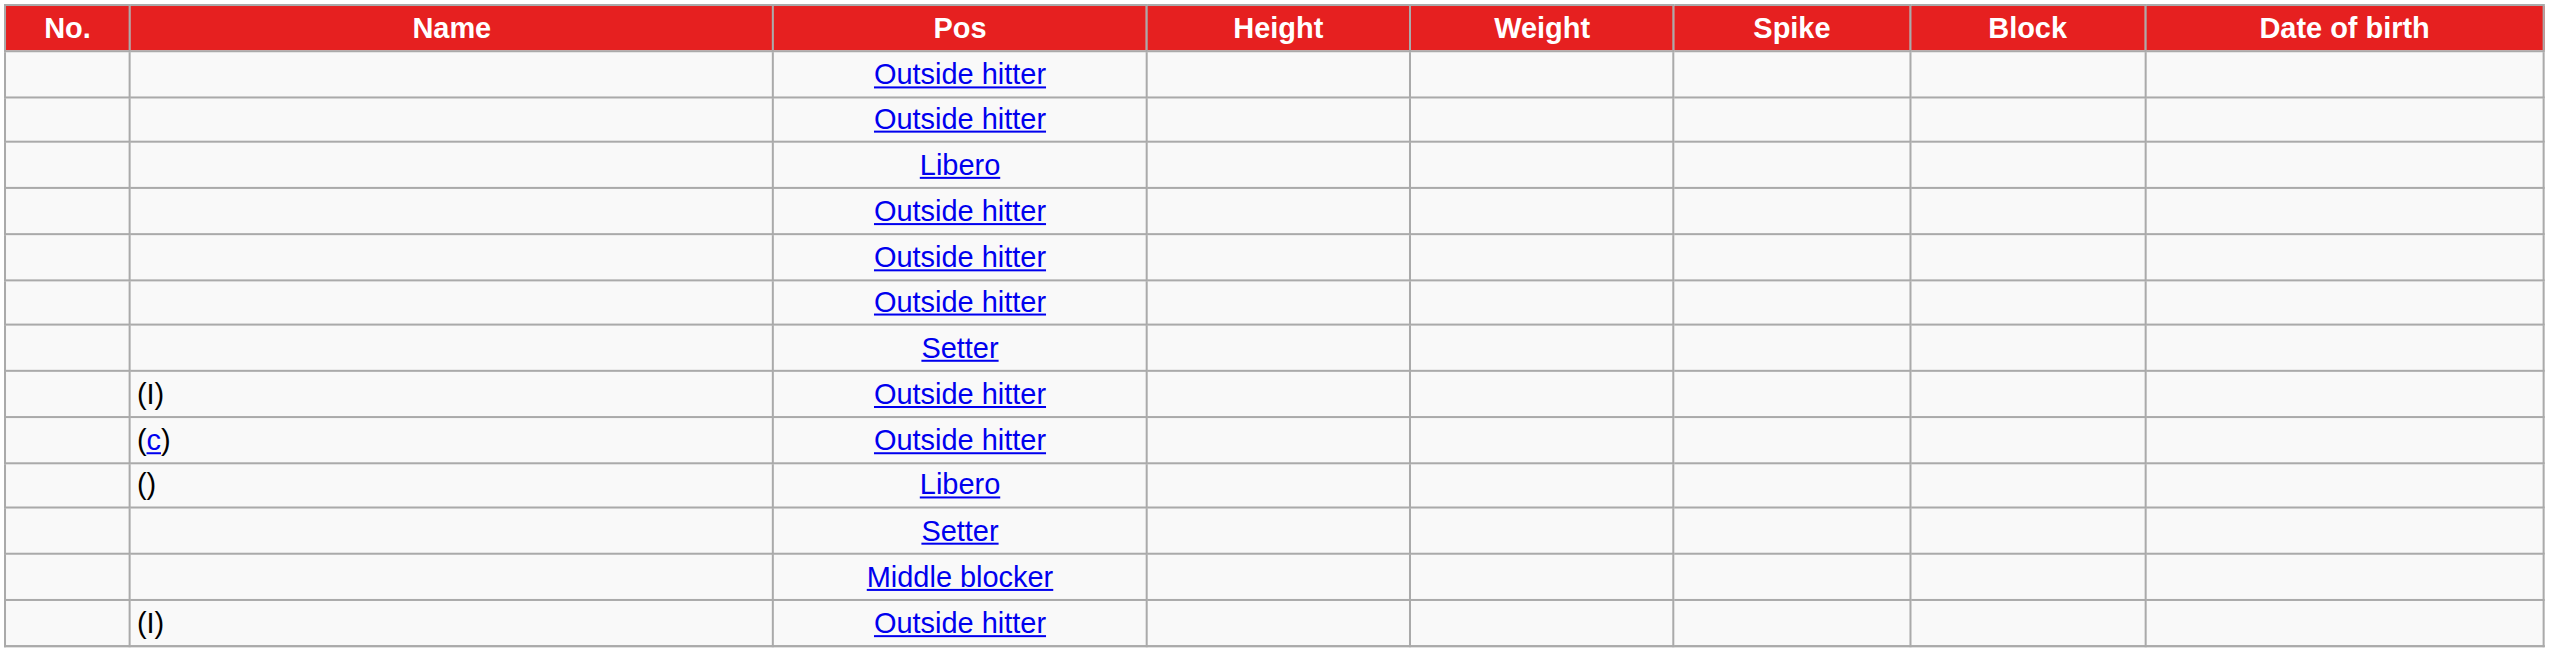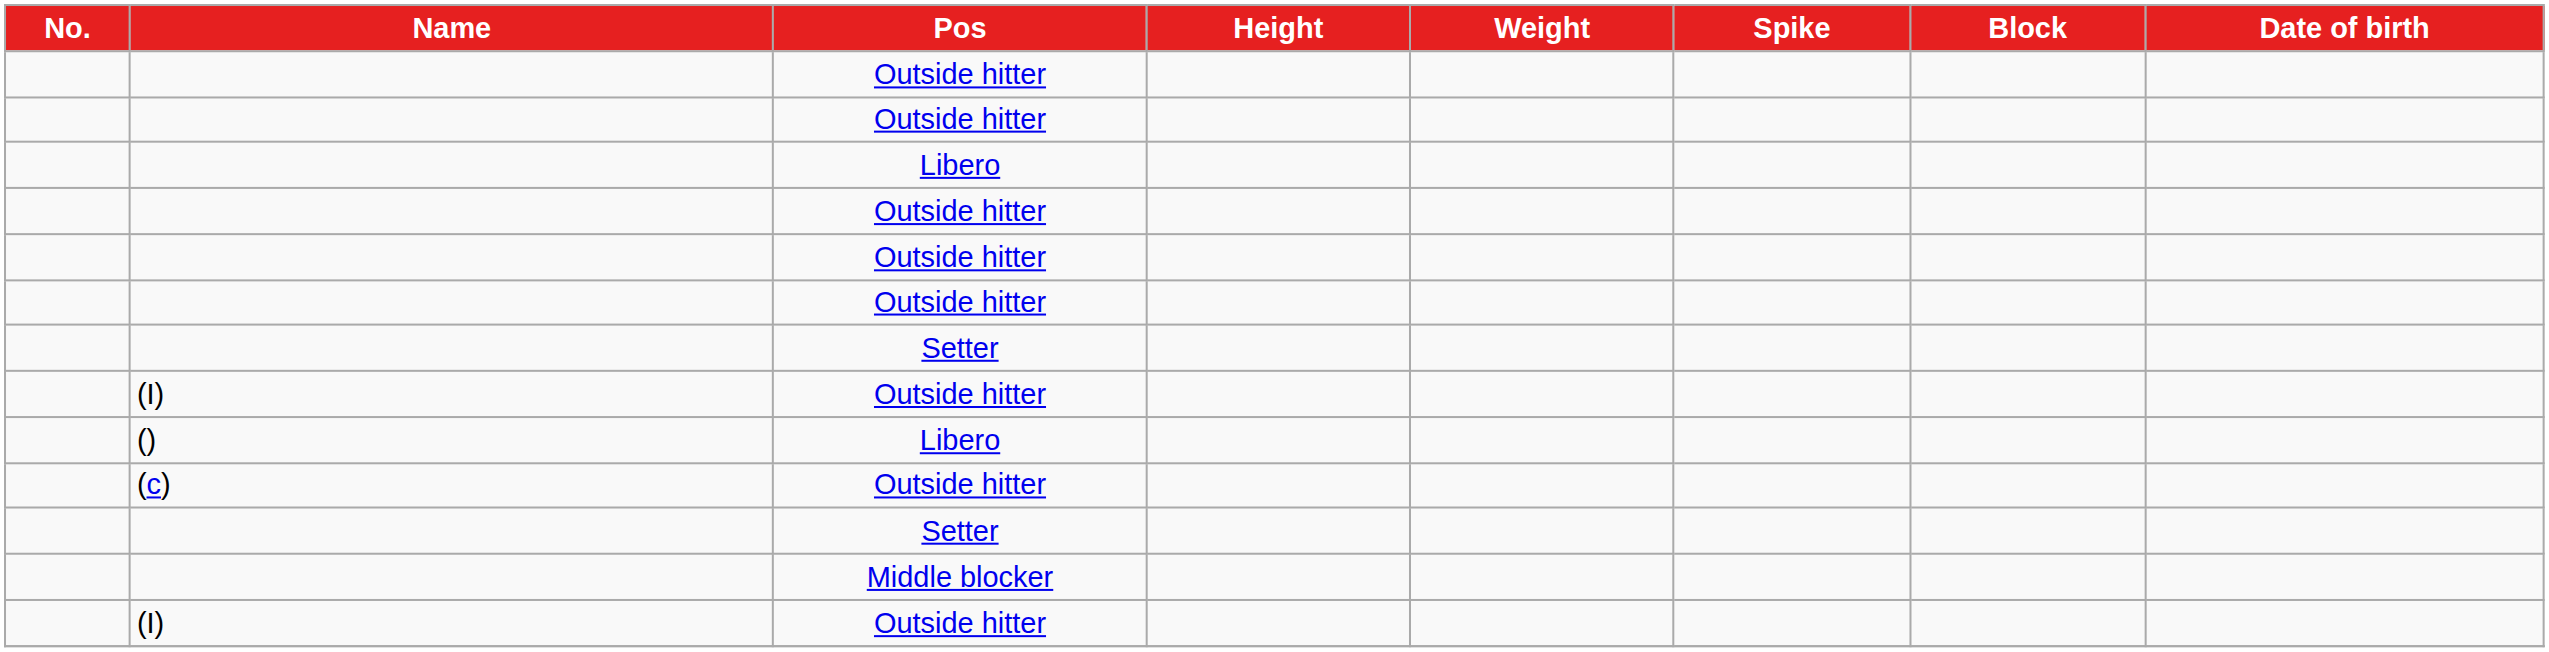 <table class="wikitable sortable" style="font-size:90%; text-align:center; width:100%;">
 <tr>
 <th style="width:4em; background:#E62020; color:white;">No.</th>
 <th style="width:23em; background:#E62020; color:white;">Name</th>
 <th style="width:13em; background:#E62020; color:white;">Pos</th>
 <th style="width:9em; background:#E62020; color:white;">Height</th>
 <th style="width:9em; background:#E62020; color:white;">Weight</th>
 <th style="width:8em; background:#E62020; color:white;">Spike</th>
 <th style="width:8em; background:#E62020; color:white;">Block</th>
 <th style="width:14em; background:#E62020; color:white;">Date of birth</th>
 </tr>
 <tr>
 <td></td>
 <td align=left> </td>
 <td><a href='#'>Outside hitter</a></td>
 <td></td>
 <td></td>
 <td></td>
 <td></td>
 <td align=right></td>
 </tr>
 <tr>
 <td></td>
 <td align=left> </td>
 <td><a href='#'>Outside hitter</a></td>
 <td></td>
 <td></td>
 <td></td>
 <td></td>
 <td align=right></td>
 </tr>
 <tr>
 <td></td>
 <td align=left> </td>
 <td><a href='#'>Libero</a></td>
 <td></td>
 <td></td>
 <td></td>
 <td></td>
 <td align=right></td>
 </tr>
 <tr>
 <td></td>
 <td align=left> </td>
 <td><a href='#'>Outside hitter</a></td>
 <td></td>
 <td></td>
 <td></td>
 <td></td>
 <td align=right></td>
 </tr>
 <tr>
 <td></td>
 <td align=left> </td>
 <td><a href='#'>Outside hitter</a></td>
 <td></td>
 <td></td>
 <td></td>
 <td></td>
 <td align=right></td>
 </tr>
 <tr>
 <td></td>
 <td align=left> </td>
 <td><a href='#'>Outside hitter</a></td>
 <td></td>
 <td></td>
 <td></td>
 <td></td>
 <td align=right></td>
 </tr>
 <tr>
 <td></td>
 <td align=left> </td>
 <td><a href='#'>Setter</a></td>
 <td></td>
 <td></td>
 <td></td>
 <td></td>
 <td align=right></td>
 </tr>
 <tr>
 <td></td>
 <td align=left>  (I)</td>
 <td><a href='#'>Outside hitter</a></td>
 <td></td>
 <td></td>
 <td></td>
 <td></td>
 <td align=right></td>
 </tr>
 <tr>
 <td></td>
-<td align=left>  (<a href='#'>c</a>)</td>
-<td><a href='#'>Outside hitter</a></td>
+<td align=left>  ()</td>
+<td><a href='#'>Libero</a></td>
 <td></td>
 <td></td>
 <td></td>
 <td></td>
 <td align=right></td>
 </tr>
 <tr>
 <td></td>
-<td align=left>  ()</td>
-<td><a href='#'>Libero</a></td>
+<td align=left>  (<a href='#'>c</a>)</td>
+<td><a href='#'>Outside hitter</a></td>
 <td></td>
 <td></td>
 <td></td>
 <td></td>
 <td align=right></td>
 </tr>
 <tr>
 <td></td>
 <td align=left> </td>
 <td><a href='#'>Setter</a></td>
 <td></td>
 <td></td>
 <td></td>
 <td></td>
 <td align=right></td>
 </tr>
 <tr>
 <td></td>
 <td align=left> </td>
 <td><a href='#'>Middle blocker</a></td>
 <td></td>
 <td></td>
 <td></td>
 <td></td>
 <td align=right></td>
 </tr>
 <tr>
 <td></td>
 <td align=left>  (I)</td>
 <td><a href='#'>Outside hitter</a></td>
 <td></td>
 <td></td>
 <td></td>
 <td></td>
 <td align=right></td>
 </tr>
 <tr>
 </tr>
 </table>
